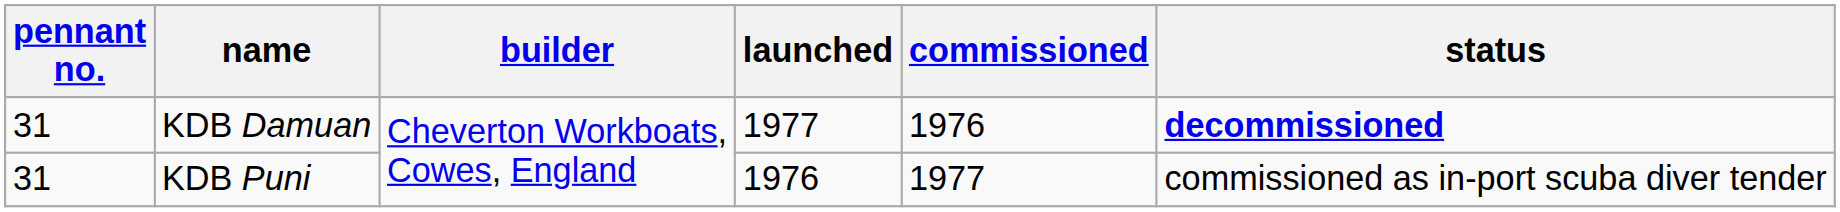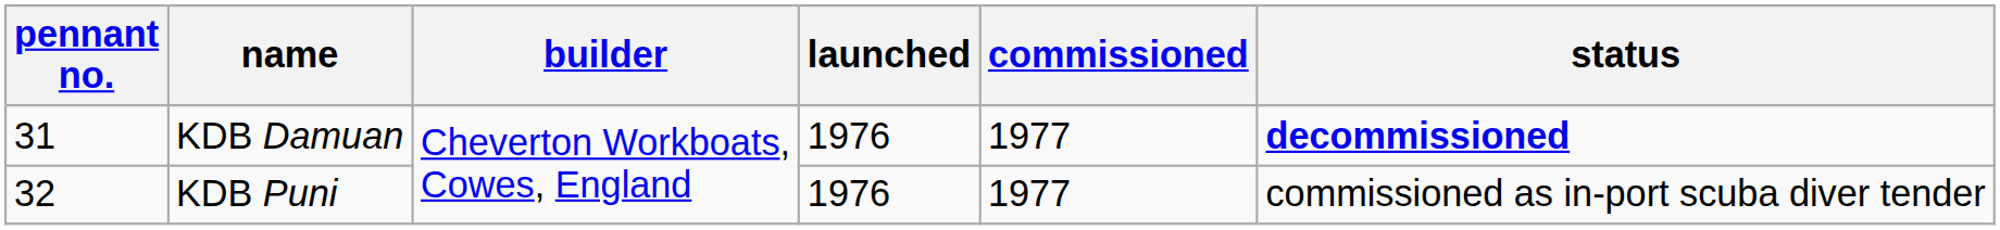 <table class="wikitable sortable">
 <tr>
 <th><a href='#'>pennant<br>no.</a></th>
 <th>name</th>
 <th><a href='#'>builder</a></th>
 <th>launched</th>
 <th><a href='#'>commissioned</a></th>
 <th>status</th>
 </tr>
 <tr>
 <td>31</td>
 <td>KDB <em>Damuan</em></td>
 <td rowspan="2"><a href='#'>Cheverton Workboats</a>,<br><a href='#'>Cowes</a>, <a href='#'>England</a></td>
+<td>1976</td>
 <td>1977</td>
-<td>1976</td>
 <td><strong><a href='#'>decommissioned</a></strong></td>
 </tr>
 <tr>
-<td>31</td>
+<td>32</td>
 <td>KDB <em>Puni</em></td>
 <td>1976</td>
 <td>1977</td>
 <td>commissioned as in-port scuba diver tender</td>
 </tr>
 </table>
